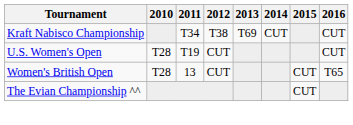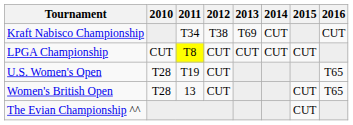 <table class="wikitable" style="font-size:95%;text-align:center;">
 <tr>
 <th>Tournament</th>
 <th>2010</th>
 <th>2011</th>
 <th>2012</th>
 <th>2013</th>
 <th>2014</th>
 <th>2015</th>
 <th>2016</th>
 </tr>
 <tr>
 <td align=left><a href='#'>Kraft Nabisco Championship</a></td>
 <td style="background:#eeeeee;"></td>
 <td>T34</td>
 <td>T38</td>
 <td>T69</td>
 <td>CUT</td>
 <td style="background:#eeeeee;"></td>
 <td>CUT</td>
 </tr>
 <tr>
+<td align=left><a href='#'>LPGA Championship</a></td>
+<td>CUT</td>
+<td style="background:yellow;">T8</td>
+<td>CUT</td>
+<td>CUT</td>
+<td>CUT</td>
+<td>CUT</td>
+<td style="background:#eeeeee;"></td>
+</tr>
+<tr>
 <td align=left><a href='#'>U.S. Women's Open</a></td>
 <td>T28</td>
 <td>T19</td>
 <td>CUT</td>
 <td style="background:#eeeeee;"></td>
 <td style="background:#eeeeee;"></td>
 <td style="background:#eeeeee;"></td>
-<td>CUT</td>
+<td>T65</td>
 </tr>
 <tr>
 <td align=left><a href='#'>Women's British Open</a></td>
 <td>T28</td>
 <td>13</td>
 <td>CUT</td>
 <td style="background:#eeeeee;"></td>
 <td style="background:#eeeeee;"></td>
 <td>CUT</td>
 <td>T65</td>
 </tr>
 <tr>
 <td align=left><a href='#'>The Evian Championship</a> ^^</td>
 <td style="background:#eeeeee;" colspan=3></td>
 <td style="background:#eeeeee;"></td>
 <td style="background:#eeeeee;"></td>
 <td>CUT</td>
 <td style="background:#eeeeee;"></td>
 </tr>
 </table>
